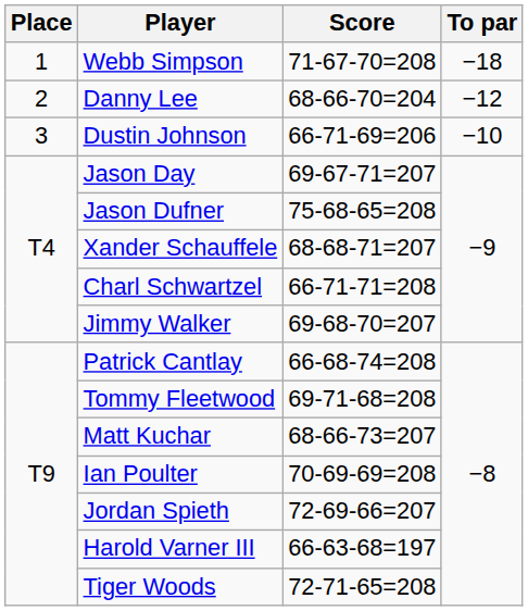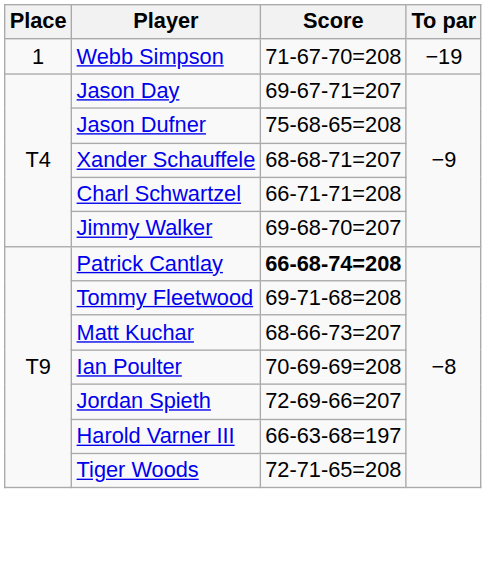 <table class="wikitable">
 <tr>
 <th>Place</th>
 <th>Player</th>
 <th>Score</th>
 <th>To par</th>
 </tr>
 <tr>
 <td align=center>1</td>
 <td> <a href='#'>Webb Simpson</a></td>
 <td>71-67-70=208</td>
-<td align=center>−18</td>
-</tr>
-<tr>
-<td align=center>2</td>
-<td> <a href='#'>Danny Lee</a></td>
-<td>68-66-70=204</td>
-<td align=center>−12</td>
-</tr>
-<tr>
-<td align=center>3</td>
-<td> <a href='#'>Dustin Johnson</a></td>
-<td>66-71-69=206</td>
-<td align=center>−10</td>
+<td align=center>−19</td>
 </tr>
 <tr>
 <td rowspan=5 align=center>T4</td>
 <td> <a href='#'>Jason Day</a></td>
 <td>69-67-71=207</td>
 <td rowspan=5 align=center>−9</td>
 </tr>
 <tr>
 <td> <a href='#'>Jason Dufner</a></td>
 <td>75-68-65=208</td>
 </tr>
 <tr>
 <td> <a href='#'>Xander Schauffele</a></td>
 <td>68-68-71=207</td>
 </tr>
 <tr>
 <td> <a href='#'>Charl Schwartzel</a></td>
 <td>66-71-71=208</td>
 </tr>
 <tr>
 <td> <a href='#'>Jimmy Walker</a></td>
 <td>69-68-70=207</td>
 </tr>
 <tr>
 <td rowspan=7 align=center>T9</td>
 <td> <a href='#'>Patrick Cantlay</a></td>
-<td>66-68-74=208</td>
+<td><strong>66-68-74=208</strong></td>
 <td rowspan=7 align=center>−8</td>
 </tr>
 <tr>
 <td> <a href='#'>Tommy Fleetwood</a></td>
 <td>69-71-68=208</td>
 </tr>
 <tr>
 <td> <a href='#'>Matt Kuchar</a></td>
 <td>68-66-73=207</td>
 </tr>
 <tr>
 <td> <a href='#'>Ian Poulter</a></td>
 <td>70-69-69=208</td>
 </tr>
 <tr>
 <td> <a href='#'>Jordan Spieth</a></td>
 <td>72-69-66=207</td>
 </tr>
 <tr>
 <td> <a href='#'>Harold Varner III</a></td>
 <td>66-63-68=197</td>
 </tr>
 <tr>
 <td> <a href='#'>Tiger Woods</a></td>
 <td>72-71-65=208</td>
 </tr>
 </table>
